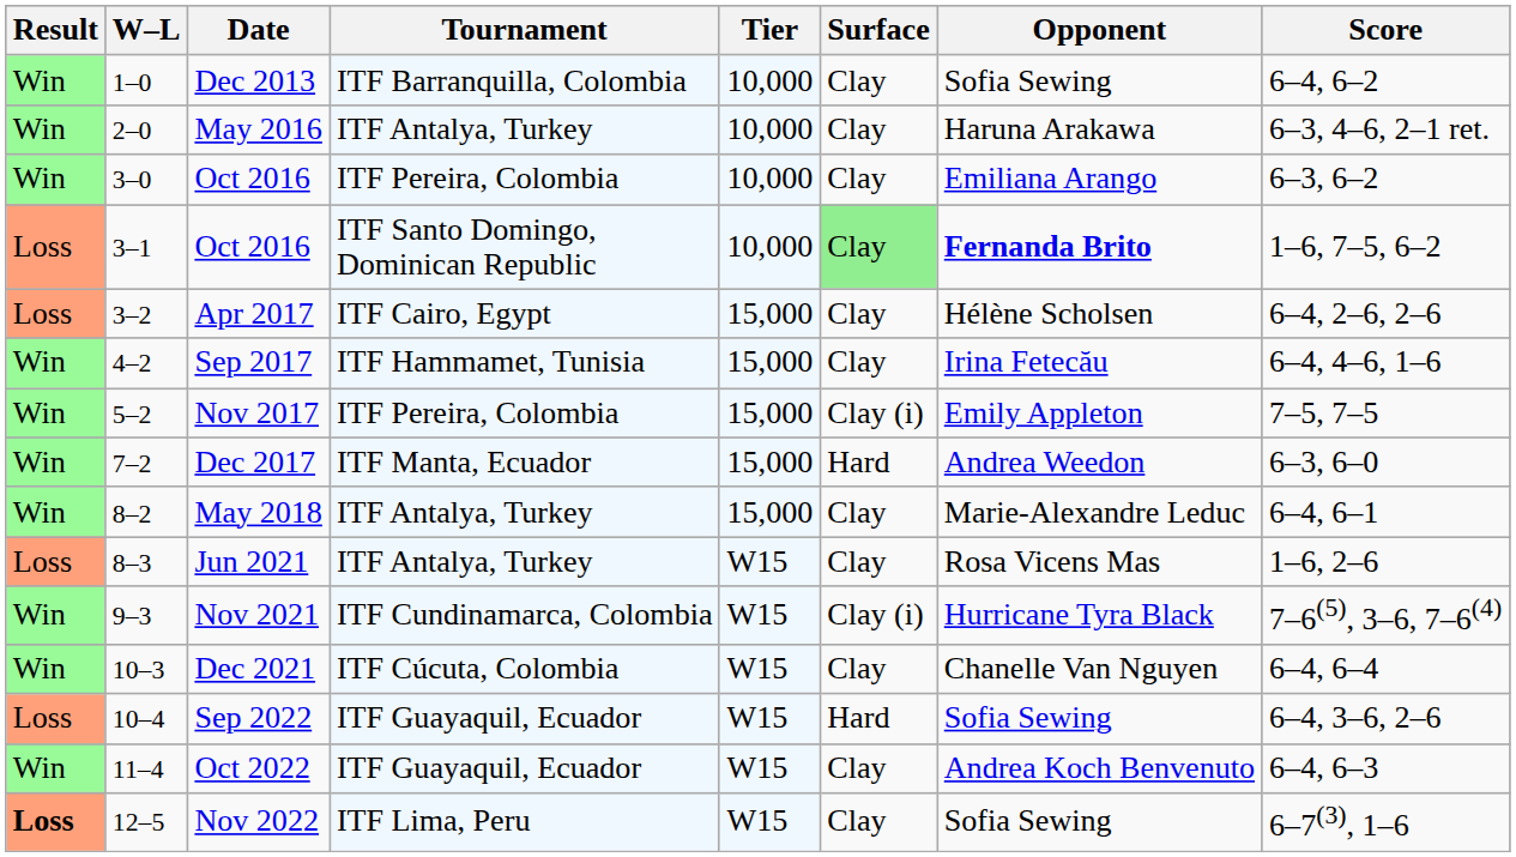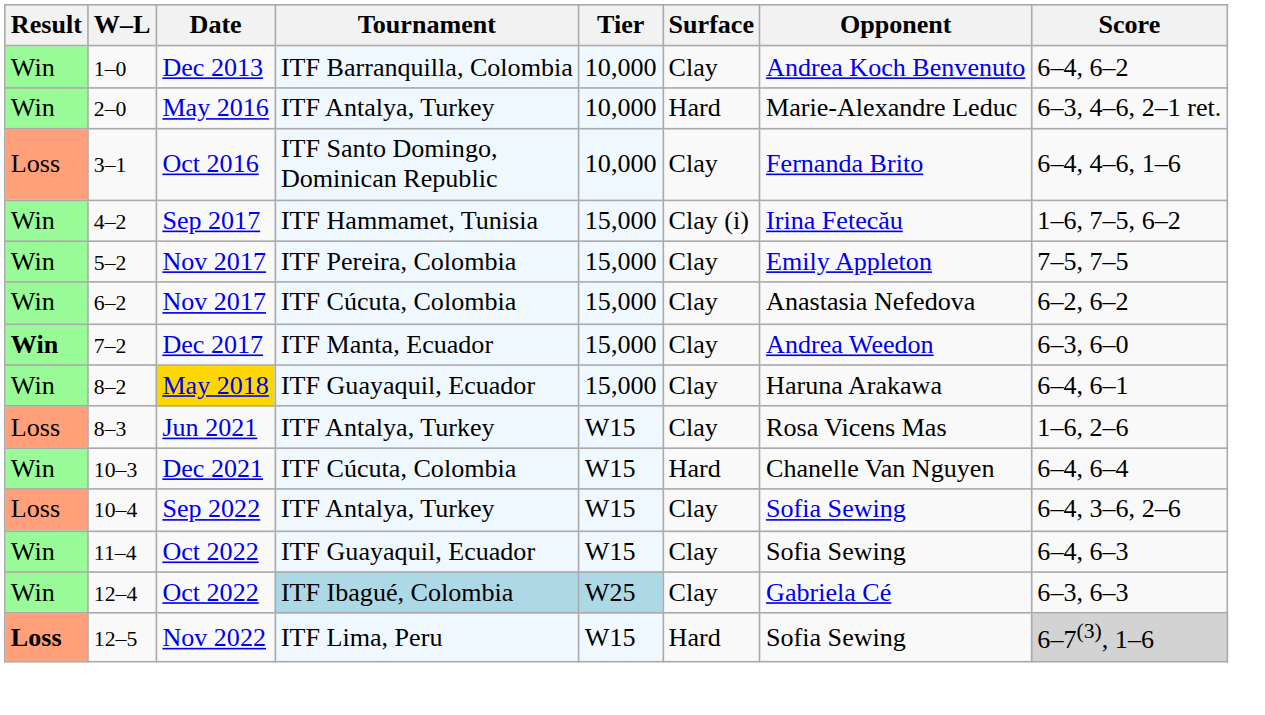 <table class="sortable wikitable">
 <tr>
 <th>Result</th>
 <th class="unsortable">W–L</th>
 <th>Date</th>
 <th>Tournament</th>
 <th>Tier</th>
 <th>Surface</th>
 <th>Opponent</th>
 <th class="unsortable">Score</th>
 </tr>
 <tr>
 <td style="background:#98fb98;">Win</td>
 <td><small>1–0</small></td>
 <td><a href='#'>Dec 2013</a></td>
 <td style="background:#f0f8ff;">ITF Barranquilla, Colombia</td>
 <td style="background:#f0f8ff;">10,000</td>
 <td>Clay</td>
-<td> Sofia Sewing</td>
+<td> <a href='#'>Andrea Koch Benvenuto</a></td>
 <td>6–4, 6–2</td>
 </tr>
 <tr>
 <td style="background:#98fb98;">Win</td>
 <td><small>2–0</small></td>
 <td><a href='#'>May 2016</a></td>
 <td style="background:#f0f8ff;">ITF Antalya, Turkey</td>
 <td style="background:#f0f8ff;">10,000</td>
-<td>Clay</td>
-<td> Haruna Arakawa</td>
+<td>Hard</td>
+<td> Marie-Alexandre Leduc</td>
 <td>6–3, 4–6, 2–1 ret.</td>
-</tr>
-<tr>
-<td style="background:#98fb98;">Win</td>
-<td><small>3–0</small></td>
-<td><a href='#'>Oct 2016</a></td>
-<td style="background:#f0f8ff;">ITF Pereira, Colombia</td>
-<td style="background:#f0f8ff;">10,000</td>
-<td>Clay</td>
-<td> <a href='#'>Emiliana Arango</a></td>
-<td>6–3, 6–2</td>
 </tr>
 <tr>
 <td style="background:#ffa07a;">Loss</td>
 <td><small>3–1</small></td>
 <td><a href='#'>Oct 2016</a></td>
 <td style="background:#f0f8ff;">ITF Santo Domingo, <br>Dominican Republic</td>
 <td style="background:#f0f8ff;">10,000</td>
-<td style="background: lightgreen;">Clay</td>
-<td><strong> <a href='#'>Fernanda Brito</a></strong></td>
-<td>1–6, 7–5, 6–2</td>
-</tr>
-<tr>
-<td style="background:#ffa07a;">Loss</td>
-<td><small>3–2</small></td>
-<td><a href='#'>Apr 2017</a></td>
-<td style="background:#f0f8ff;">ITF Cairo, Egypt</td>
-<td style="background:#f0f8ff;">15,000</td>
 <td>Clay</td>
-<td> Hélène Scholsen</td>
-<td>6–4, 2–6, 2–6</td>
+<td> <a href='#'>Fernanda Brito</a></td>
+<td>6–4, 4–6, 1–6</td>
 </tr>
 <tr>
 <td style="background:#98fb98;">Win</td>
 <td><small>4–2</small></td>
 <td><a href='#'>Sep 2017</a></td>
 <td style="background:#f0f8ff;">ITF Hammamet, Tunisia</td>
 <td style="background:#f0f8ff;">15,000</td>
-<td>Clay</td>
+<td>Clay (i)</td>
 <td> <a href='#'>Irina Fetecău</a></td>
-<td>6–4, 4–6, 1–6</td>
+<td>1–6, 7–5, 6–2</td>
 </tr>
 <tr>
 <td style="background:#98fb98;">Win</td>
 <td><small>5–2</small></td>
 <td><a href='#'>Nov 2017</a></td>
 <td style="background:#f0f8ff;">ITF Pereira, Colombia</td>
 <td style="background:#f0f8ff;">15,000</td>
-<td>Clay (i)</td>
+<td>Clay</td>
 <td> <a href='#'>Emily Appleton</a></td>
 <td>7–5, 7–5</td>
 </tr>
 <tr>
 <td style="background:#98fb98;">Win</td>
+<td><small>6–2</small></td>
+<td><a href='#'>Nov 2017</a></td>
+<td style="background:#f0f8ff;">ITF Cúcuta, Colombia</td>
+<td style="background:#f0f8ff;">15,000</td>
+<td>Clay</td>
+<td> Anastasia Nefedova</td>
+<td>6–2, 6–2</td>
+</tr>
+<tr>
+<td style="background:#98fb98;"><strong>Win</strong></td>
 <td><small>7–2</small></td>
 <td><a href='#'>Dec 2017</a></td>
 <td style="background:#f0f8ff;">ITF Manta, Ecuador</td>
 <td style="background:#f0f8ff;">15,000</td>
-<td>Hard</td>
+<td>Clay</td>
 <td> <a href='#'>Andrea Weedon</a></td>
 <td>6–3, 6–0</td>
 </tr>
 <tr>
 <td style="background:#98fb98;">Win</td>
 <td><small>8–2</small></td>
-<td><a href='#'>May 2018</a></td>
-<td style="background:#f0f8ff;">ITF Antalya, Turkey</td>
+<td style="background: gold;"><a href='#'>May 2018</a></td>
+<td style="background:#f0f8ff;">ITF Guayaquil, Ecuador</td>
 <td style="background:#f0f8ff;">15,000</td>
 <td>Clay</td>
-<td> Marie-Alexandre Leduc</td>
+<td> Haruna Arakawa</td>
 <td>6–4, 6–1</td>
 </tr>
 <tr>
 <td style="background:#ffa07a;">Loss</td>
 <td><small>8–3</small></td>
 <td><a href='#'>Jun 2021</a></td>
 <td style="background:#f0f8ff;">ITF Antalya, Turkey</td>
 <td style="background:#f0f8ff;">W15</td>
 <td>Clay</td>
 <td> Rosa Vicens Mas</td>
 <td>1–6, 2–6</td>
 </tr>
 <tr>
 <td style="background:#98fb98;">Win</td>
-<td><small>9–3</small></td>
-<td><a href='#'>Nov 2021</a></td>
-<td style="background:#f0f8ff;">ITF Cundinamarca, Colombia</td>
-<td style="background:#f0f8ff;">W15</td>
-<td>Clay (i)</td>
-<td> <a href='#'>Hurricane Tyra Black</a></td>
-<td>7–6<sup>(5)</sup>, 3–6, 7–6<sup>(4)</sup></td>
-</tr>
-<tr>
-<td style="background:#98fb98;">Win</td>
 <td><small>10–3</small></td>
 <td><a href='#'>Dec 2021</a></td>
 <td style="background:#f0f8ff;">ITF Cúcuta, Colombia</td>
 <td style="background:#f0f8ff;">W15</td>
-<td>Clay</td>
+<td>Hard</td>
 <td> Chanelle Van Nguyen</td>
 <td>6–4, 6–4</td>
 </tr>
 <tr>
 <td style="background:#ffa07a;">Loss</td>
 <td><small>10–4</small></td>
 <td><a href='#'>Sep 2022</a></td>
-<td style="background:#f0f8ff;">ITF Guayaquil, Ecuador</td>
+<td style="background:#f0f8ff;">ITF Antalya, Turkey</td>
 <td style="background:#f0f8ff;">W15</td>
-<td>Hard</td>
+<td>Clay</td>
 <td> <a href='#'>Sofia Sewing</a></td>
 <td>6–4, 3–6, 2–6</td>
 </tr>
 <tr>
 <td style="background:#98fb98;">Win</td>
 <td><small>11–4</small></td>
 <td><a href='#'>Oct 2022</a></td>
 <td style="background:#f0f8ff;">ITF Guayaquil, Ecuador</td>
 <td style="background:#f0f8ff;">W15</td>
 <td>Clay</td>
-<td> <a href='#'>Andrea Koch Benvenuto</a></td>
+<td> Sofia Sewing</td>
 <td>6–4, 6–3</td>
+</tr>
+<tr>
+<td style="background:#98fb98;">Win</td>
+<td><small>12–4</small></td>
+<td><a href='#'>Oct 2022</a></td>
+<td style="background:lightblue">ITF Ibagué, Colombia</td>
+<td style="background:lightblue">W25</td>
+<td>Clay</td>
+<td> <a href='#'>Gabriela Cé</a></td>
+<td>6–3, 6–3</td>
 </tr>
 <tr>
 <td style="background:#ffa07a;"><strong>Loss</strong></td>
 <td><small>12–5</small></td>
 <td><a href='#'>Nov 2022</a></td>
 <td style="background:#f0f8ff;">ITF Lima, Peru</td>
 <td style="background:#f0f8ff;">W15</td>
-<td>Clay</td>
+<td>Hard</td>
 <td> Sofia Sewing</td>
-<td>6–7<sup>(3)</sup>, 1–6</td>
+<td style="background: lightgrey;">6–7<sup>(3)</sup>, 1–6</td>
 </tr>
 </table>
